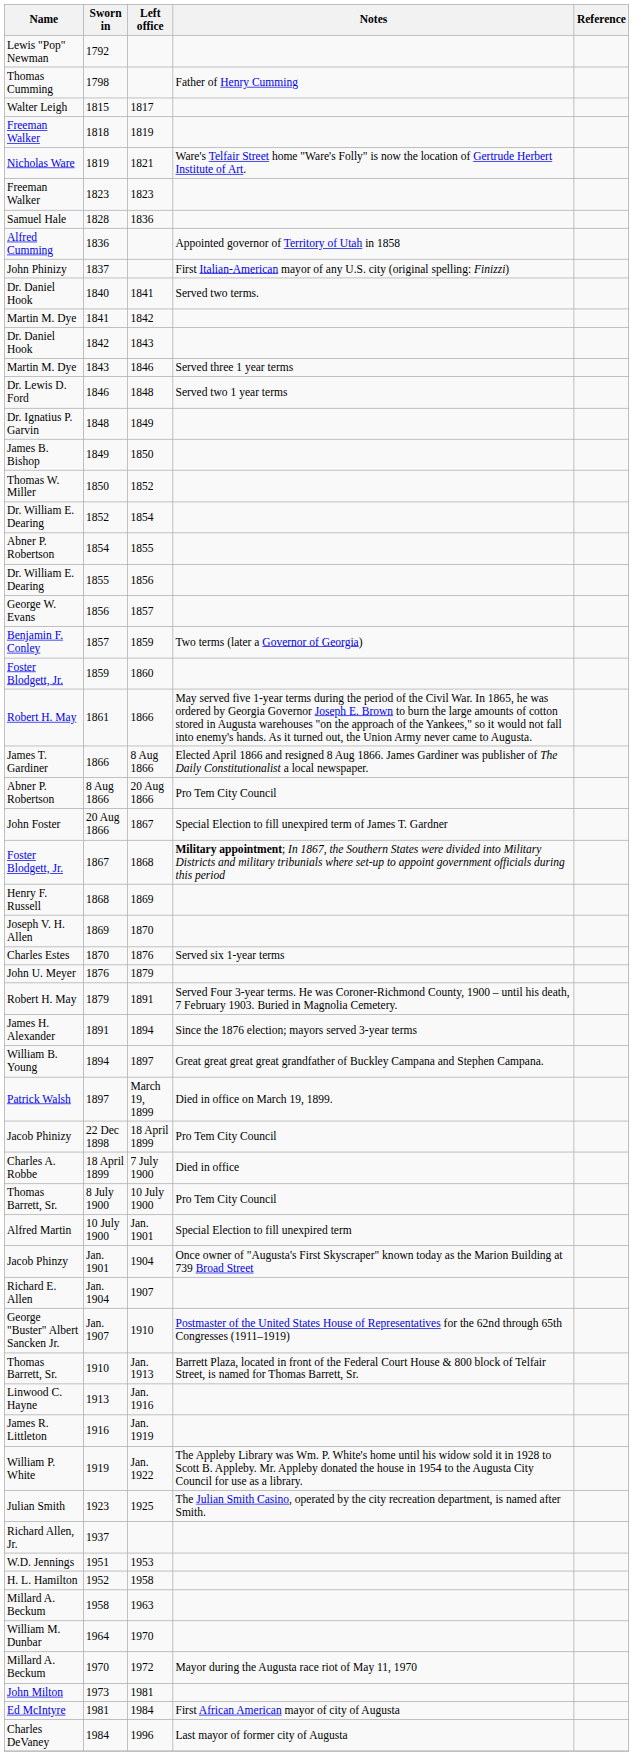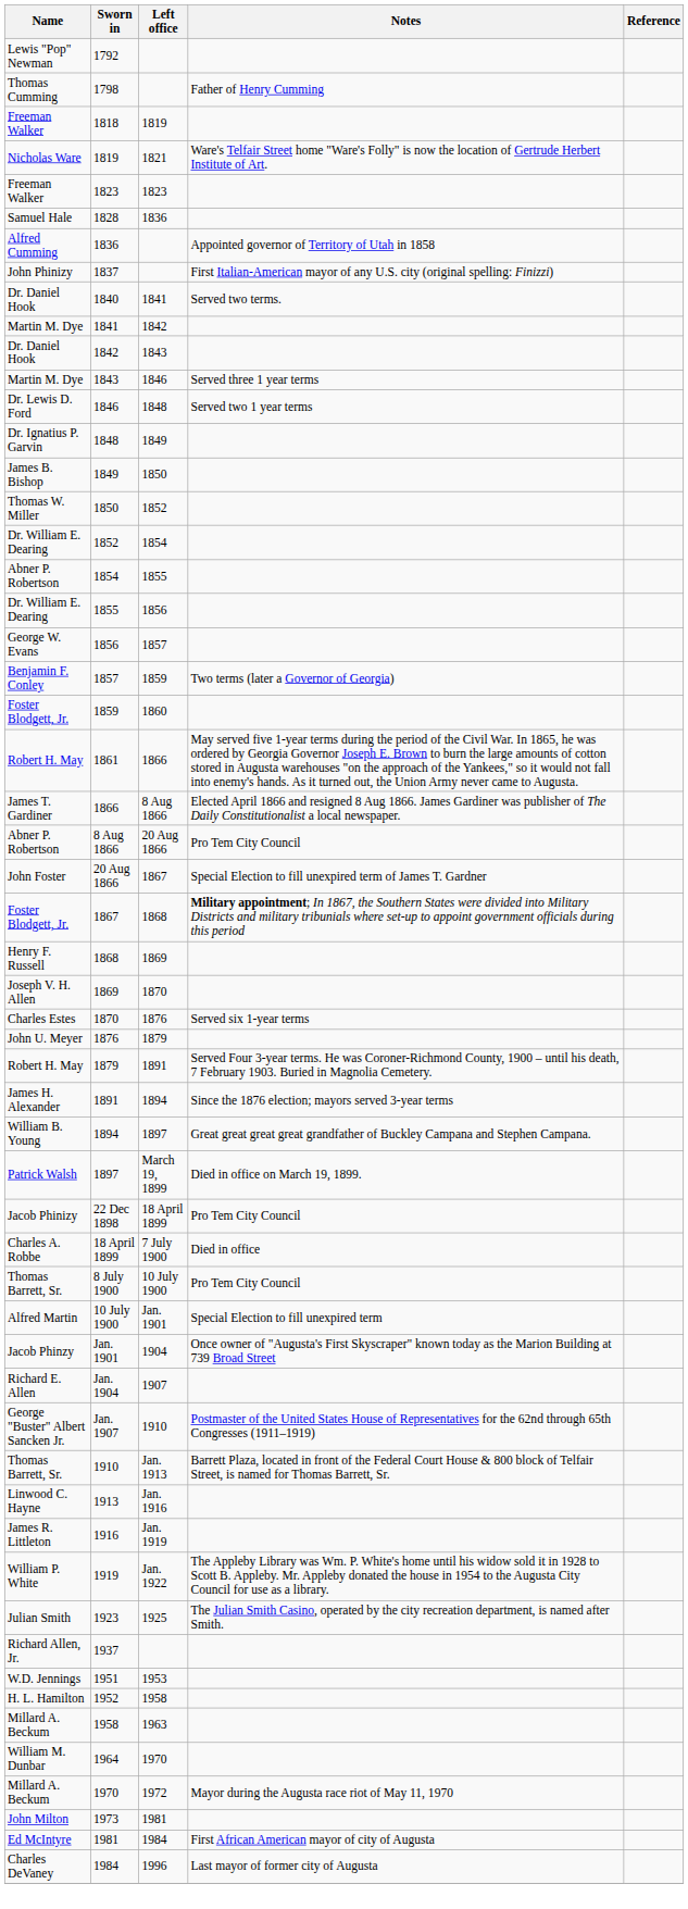 <table class="wikitable sortable">
 <tr>
 <th>Name</th>
 <th>Sworn in</th>
 <th>Left office</th>
 <th>Notes</th>
 <th>Reference</th>
 </tr>
 <tr bgcolor=>
 <td>Lewis "Pop" Newman</td>
 <td>1792</td>
 <td></td>
 <td></td>
 <td></td>
 </tr>
 <tr bgcolor=>
 <td>Thomas Cumming</td>
 <td>1798</td>
 <td></td>
 <td>Father of <a href='#'>Henry Cumming</a></td>
-<td></td>
-</tr>
-<tr bgcolor=>
-<td>Walter Leigh</td>
-<td>1815</td>
-<td>1817</td>
-<td></td>
 <td></td>
 </tr>
 <tr bgcolor=>
 <td><a href='#'>Freeman Walker</a></td>
 <td>1818</td>
 <td>1819</td>
 <td></td>
 <td></td>
 </tr>
 <tr bgcolor=>
 <td><a href='#'>Nicholas Ware</a></td>
 <td>1819</td>
 <td>1821</td>
 <td>Ware's <a href='#'>Telfair Street</a> home "Ware's Folly" is now the location of <a href='#'>Gertrude Herbert Institute of Art</a>.</td>
 <td></td>
 </tr>
 <tr bgcolor=>
 <td>Freeman Walker</td>
 <td>1823</td>
 <td>1823</td>
 <td></td>
 <td></td>
 </tr>
 <tr bgcolor=>
 <td>Samuel Hale</td>
 <td>1828</td>
 <td>1836</td>
 <td></td>
 <td></td>
 </tr>
 <tr bgcolor=>
 <td><a href='#'>Alfred Cumming</a></td>
 <td>1836</td>
 <td></td>
 <td>Appointed governor of <a href='#'>Territory of Utah</a> in 1858</td>
 <td></td>
 </tr>
 <tr bgcolor=>
 <td>John Phinizy</td>
 <td>1837</td>
 <td></td>
 <td>First <a href='#'>Italian-American</a> mayor of any U.S. city (original spelling: <em>Finizzi</em>)</td>
 <td></td>
 </tr>
 <tr bgcolor=>
 <td>Dr. Daniel Hook</td>
 <td>1840</td>
 <td>1841</td>
 <td>Served two terms.</td>
 <td></td>
 </tr>
 <tr bgcolor=>
 <td>Martin M. Dye</td>
 <td>1841</td>
 <td>1842</td>
 <td></td>
 <td></td>
 </tr>
 <tr bgcolor=>
 <td>Dr. Daniel Hook</td>
 <td>1842</td>
 <td>1843</td>
 <td></td>
 <td></td>
 </tr>
 <tr bgcolor=>
 <td>Martin M. Dye</td>
 <td>1843</td>
 <td>1846</td>
 <td>Served three 1 year terms</td>
 <td></td>
 </tr>
 <tr bgcolor=>
 <td>Dr. Lewis D. Ford</td>
 <td>1846</td>
 <td>1848</td>
 <td>Served two 1 year terms</td>
 <td></td>
 </tr>
 <tr bgcolor=>
 <td>Dr. Ignatius P. Garvin</td>
 <td>1848</td>
 <td>1849</td>
 <td></td>
 <td></td>
 </tr>
 <tr bgcolor=>
 <td>James B. Bishop</td>
 <td>1849</td>
 <td>1850</td>
 <td></td>
 <td></td>
 </tr>
 <tr bgcolor=>
 <td>Thomas W. Miller</td>
 <td>1850</td>
 <td>1852</td>
 <td></td>
 <td></td>
 </tr>
 <tr bgcolor=>
 <td>Dr. William E. Dearing</td>
 <td>1852</td>
 <td>1854</td>
 <td></td>
 <td></td>
 </tr>
 <tr bgcolor=>
 <td>Abner P. Robertson</td>
 <td>1854</td>
 <td>1855</td>
 <td></td>
 <td></td>
 </tr>
 <tr bgcolor=>
 <td>Dr. William E. Dearing</td>
 <td>1855</td>
 <td>1856</td>
 <td></td>
 <td></td>
 </tr>
 <tr bgcolor=>
 <td>George W. Evans</td>
 <td>1856</td>
 <td>1857</td>
 <td></td>
 <td></td>
 </tr>
 <tr bgcolor=>
 <td><a href='#'>Benjamin F. Conley</a></td>
 <td>1857</td>
 <td>1859</td>
 <td>Two terms (later a <a href='#'>Governor of Georgia</a>)</td>
 <td></td>
 </tr>
 <tr bgcolor=>
 <td><a href='#'>Foster Blodgett, Jr.</a></td>
 <td>1859</td>
 <td>1860</td>
 <td></td>
 <td></td>
 </tr>
 <tr bgcolor=>
 <td><a href='#'>Robert H. May</a></td>
 <td>1861</td>
 <td>1866</td>
 <td>May served five 1-year terms during the period of the Civil War. In 1865, he was ordered by Georgia Governor <a href='#'>Joseph E. Brown</a> to burn the large amounts of cotton stored in Augusta warehouses "on the approach of the Yankees," so it would not fall into enemy's hands. As it turned out, the Union Army never came to Augusta.</td>
 <td></td>
 </tr>
 <tr bgcolor=>
 <td>James T. Gardiner</td>
 <td>1866</td>
 <td>8 Aug 1866</td>
 <td>Elected April 1866 and resigned 8 Aug 1866. James Gardiner was publisher of <em>The Daily Constitutionalist</em> a local newspaper.</td>
 <td></td>
 </tr>
 <tr bgcolor=>
 <td>Abner P. Robertson</td>
 <td>8 Aug 1866</td>
 <td>20 Aug 1866</td>
 <td>Pro Tem City Council</td>
 <td></td>
 </tr>
 <tr bgcolor=>
 <td>John Foster</td>
 <td>20 Aug 1866</td>
 <td>1867</td>
 <td>Special Election to fill unexpired term of James T. Gardner</td>
 <td></td>
 </tr>
 <tr bgcolor=>
 <td><a href='#'>Foster Blodgett, Jr.</a></td>
 <td>1867</td>
 <td>1868</td>
 <td><strong>Military appointment</strong>; <em>In 1867, the Southern States were divided into Military Districts and military tribunials where set-up to appoint government officials during this period</em></td>
 <td></td>
 </tr>
 <tr bgcolor=>
 <td>Henry F. Russell</td>
 <td>1868</td>
 <td>1869</td>
 <td></td>
 <td></td>
 </tr>
 <tr bgcolor=>
 <td>Joseph V. H. Allen</td>
 <td>1869</td>
 <td>1870</td>
 <td></td>
 <td></td>
 </tr>
 <tr bgcolor=>
 <td>Charles Estes</td>
 <td>1870</td>
 <td>1876</td>
 <td>Served six 1-year terms</td>
 <td></td>
 </tr>
 <tr bgcolor=>
 <td>John U. Meyer</td>
 <td>1876</td>
 <td>1879</td>
 <td></td>
 <td></td>
 </tr>
 <tr bgcolor=>
 <td>Robert H. May</td>
 <td>1879</td>
 <td>1891</td>
 <td>Served Four 3-year terms. He was Coroner-Richmond County, 1900 – until his death, 7 February 1903. Buried in Magnolia Cemetery.</td>
 <td></td>
 </tr>
 <tr bgcolor=>
 <td>James H. Alexander</td>
 <td>1891</td>
 <td>1894</td>
 <td>Since the 1876 election; mayors served 3-year terms</td>
 <td></td>
 </tr>
 <tr bgcolor=>
 <td>William B. Young</td>
 <td>1894</td>
 <td>1897</td>
 <td>Great great great great grandfather of Buckley Campana and Stephen Campana.</td>
 <td></td>
 </tr>
 <tr bgcolor=>
 <td><a href='#'>Patrick Walsh</a></td>
 <td>1897</td>
 <td>March 19, 1899</td>
 <td>Died in office on March 19, 1899.</td>
 <td></td>
 </tr>
 <tr bgcolor=>
 <td>Jacob Phinizy</td>
 <td>22 Dec 1898</td>
 <td>18 April 1899</td>
 <td>Pro Tem City Council</td>
 <td></td>
 </tr>
 <tr bgcolor=>
 <td>Charles A. Robbe</td>
 <td>18 April 1899</td>
 <td>7 July 1900</td>
 <td>Died in office</td>
 <td></td>
 </tr>
 <tr bgcolor=>
 <td>Thomas Barrett, Sr.</td>
 <td>8 July 1900</td>
 <td>10 July 1900</td>
 <td>Pro Tem City Council</td>
 <td></td>
 </tr>
 <tr bgcolor=>
 <td>Alfred Martin</td>
 <td>10 July 1900</td>
 <td>Jan. 1901</td>
 <td>Special Election to fill unexpired term</td>
 <td></td>
 </tr>
 <tr bgcolor=>
 <td>Jacob Phinzy</td>
 <td>Jan. 1901</td>
 <td>1904</td>
 <td>Once owner of "Augusta's First Skyscraper" known today as the Marion Building at 739 <a href='#'>Broad Street</a></td>
 <td></td>
 </tr>
 <tr bgcolor=>
 <td>Richard E. Allen</td>
 <td>Jan. 1904</td>
 <td>1907</td>
 <td></td>
 <td></td>
 </tr>
 <tr bgcolor=>
 <td>George "Buster" Albert Sancken Jr.</td>
 <td>Jan. 1907</td>
 <td>1910</td>
 <td><a href='#'>Postmaster of the United States House of Representatives</a> for the 62nd through 65th Congresses (1911–1919)</td>
 <td></td>
 </tr>
 <tr bgcolor=>
 <td>Thomas Barrett, Sr.</td>
 <td>1910</td>
 <td>Jan. 1913</td>
 <td>Barrett Plaza, located in front of the Federal Court House & 800 block of Telfair Street, is named for Thomas Barrett, Sr.</td>
 <td></td>
 </tr>
 <tr bgcolor=>
 <td>Linwood C. Hayne</td>
 <td>1913</td>
 <td>Jan. 1916</td>
 <td></td>
 <td></td>
 </tr>
 <tr bgcolor=>
 <td>James R. Littleton</td>
 <td>1916</td>
 <td>Jan. 1919</td>
 <td></td>
 <td></td>
 </tr>
 <tr bgcolor=>
 <td>William P. White</td>
 <td>1919</td>
 <td>Jan. 1922</td>
 <td>The Appleby Library was Wm. P. White's home until his widow sold it in 1928 to Scott B. Appleby. Mr. Appleby donated the house in 1954 to the Augusta City Council for use as a library.</td>
 <td></td>
 </tr>
 <tr bgcolor=>
 <td>Julian Smith</td>
 <td>1923</td>
 <td>1925</td>
 <td>The <a href='#'>Julian Smith Casino</a>, operated by the city recreation department, is named after Smith.</td>
 <td></td>
 </tr>
 <tr bgcolor=>
 <td>Richard Allen, Jr.</td>
 <td>1937</td>
 <td></td>
 <td></td>
 <td></td>
 </tr>
 <tr bgcolor=>
 <td>W.D. Jennings</td>
 <td>1951</td>
 <td>1953</td>
 <td></td>
 <td></td>
 </tr>
 <tr bgcolor=>
 <td>H. L. Hamilton</td>
 <td>1952</td>
 <td>1958</td>
 <td></td>
 <td></td>
 </tr>
 <tr bgcolor=>
 <td>Millard A. Beckum</td>
 <td>1958</td>
 <td>1963</td>
 <td></td>
 <td></td>
 </tr>
 <tr bgcolor=>
 <td>William M. Dunbar</td>
 <td>1964</td>
 <td>1970</td>
 <td></td>
 <td></td>
 </tr>
 <tr bgcolor=>
 <td>Millard A. Beckum</td>
 <td>1970</td>
 <td>1972</td>
 <td>Mayor during the Augusta race riot of May 11, 1970</td>
 <td></td>
 </tr>
 <tr bgcolor=>
 <td><a href='#'>John Milton</a></td>
 <td>1973</td>
 <td>1981</td>
 <td></td>
 <td></td>
 </tr>
 <tr bgcolor=>
 <td><a href='#'>Ed McIntyre</a></td>
 <td>1981</td>
 <td>1984</td>
 <td>First <a href='#'>African American</a> mayor of city of Augusta</td>
 <td></td>
 </tr>
 <tr bgcolor=>
 <td>Charles DeVaney</td>
 <td>1984</td>
 <td>1996</td>
 <td>Last mayor of former city of Augusta</td>
 <td></td>
 </tr>
 <tr bgcolor=>
 </tr>
 </table>
